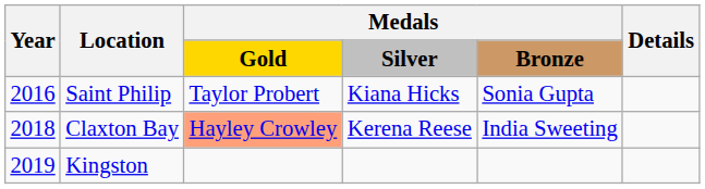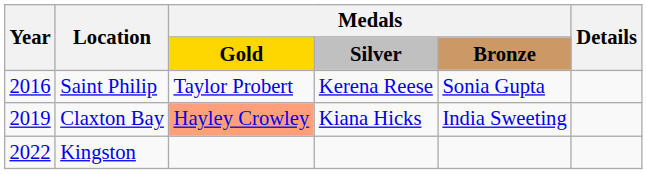 <table class="wikitable">
 <tr>
 <th rowspan="2">Year</th>
 <th rowspan="2">Location</th>
 <th colspan="3">Medals</th>
 <th rowspan="2">Details</th>
 </tr>
 <tr style="text-align:center;">
 <td bgcolor="gold"><strong>Gold</strong></td>
 <td bgcolor="silver"><strong>Silver</strong></td>
 <td bgcolor="cc9966"><strong>Bronze</strong></td>
 </tr>
 <tr>
 <td><a href='#'>2016</a></td>
 <td> <a href='#'>Saint Philip</a></td>
 <td> <a href='#'>Taylor Probert</a></td>
-<td> <a href='#'>Kiana Hicks</a></td>
+<td> <a href='#'>Kerena Reese</a></td>
 <td> <a href='#'>Sonia Gupta</a></td>
 <td></td>
 </tr>
 <tr>
-<td><a href='#'>2018</a></td>
+<td><a href='#'>2019</a></td>
 <td> <a href='#'>Claxton Bay</a></td>
 <td style="background: lightsalmon;"> <a href='#'>Hayley Crowley</a></td>
-<td> <a href='#'>Kerena Reese</a></td>
+<td> <a href='#'>Kiana Hicks</a></td>
 <td> <a href='#'>India Sweeting</a></td>
 <td></td>
 </tr>
 <tr>
-<td><a href='#'>2019</a></td>
+<td><a href='#'>2022</a></td>
 <td> <a href='#'>Kingston</a></td>
 <td></td>
 <td></td>
 <td></td>
 <td></td>
 </tr>
 </table>
